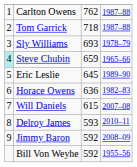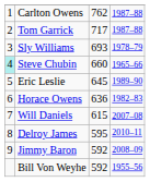 <table class="wikitable">
 <tr>
 </tr>
 <tr>
 <td>1</td>
 <td>Carlton Owens</td>
 <td>762</td>
 <td style="font-size:80%;"><a href='#'>1987–88</a></td>
 </tr>
 <tr>
 <td>2</td>
 <td><a href='#'>Tom Garrick</a></td>
-<td>718</td>
+<td>717</td>
 <td style="font-size:80%;"><a href='#'>1987–88</a></td>
 </tr>
 <tr>
 <td>3</td>
 <td><a href='#'>Sly Williams</a></td>
 <td>693</td>
 <td style="font-size:80%;"><a href='#'>1978–79</a></td>
 </tr>
 <tr>
 <td style="background: paleturquoise;">4</td>
 <td><a href='#'>Steve Chubin</a></td>
-<td>659</td>
+<td>660</td>
 <td style="font-size:80%;"><a href='#'>1965–66</a></td>
 </tr>
 <tr>
 <td>5</td>
 <td>Eric Leslie</td>
 <td>645</td>
 <td style="font-size:80%;"><a href='#'>1989–90</a></td>
 </tr>
 <tr>
 <td>6</td>
 <td><a href='#'>Horace Owens</a></td>
 <td>636</td>
 <td style="font-size:80%;"><a href='#'>1982–83</a></td>
 </tr>
 <tr>
 <td>7</td>
 <td><a href='#'>Will Daniels</a></td>
 <td>615</td>
 <td style="font-size:80%;"><a href='#'>2007–08</a></td>
 </tr>
 <tr>
 <td>8</td>
 <td><a href='#'>Delroy James</a></td>
-<td>593</td>
+<td>595</td>
 <td style="font-size:80%;"><a href='#'>2010–11</a></td>
 </tr>
 <tr>
 <td>9</td>
 <td><a href='#'>Jimmy Baron</a></td>
 <td>592</td>
 <td style="font-size:80%;"><a href='#'>2008–09</a></td>
 </tr>
 <tr>
 <td></td>
 <td>Bill Von Weyhe</td>
 <td>592</td>
 <td style="font-size:80%;"><a href='#'>1955–56</a></td>
 </tr>
 </table>
